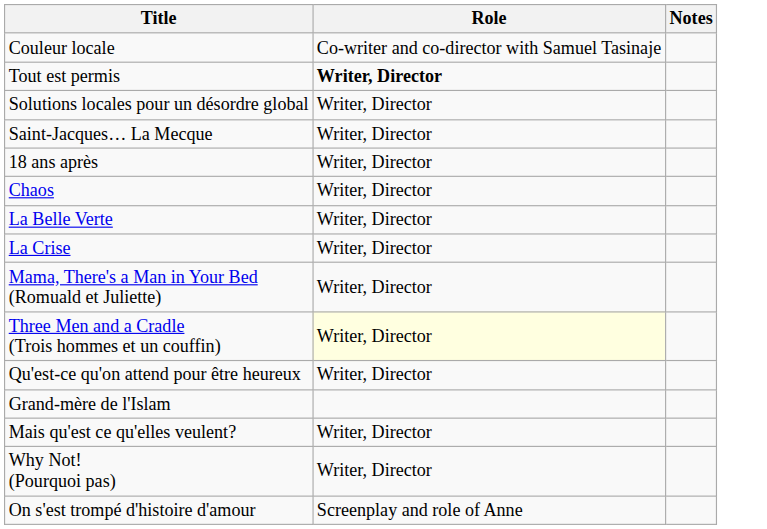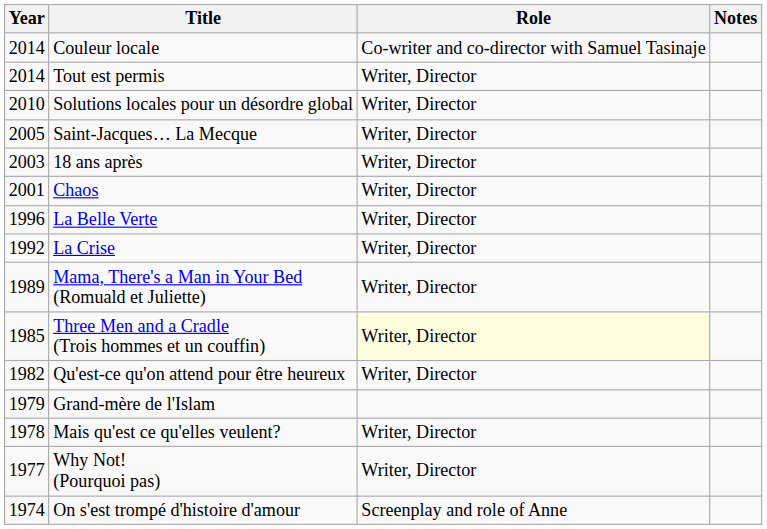 <table class="wikitable">
 <tr>
+<th>Year</th>
 <th>Title</th>
 <th>Role</th>
 <th>Notes</th>
 </tr>
 <tr>
+<td>2014</td>
 <td>Couleur locale</td>
 <td>Co-writer and co-director with Samuel Tasinaje</td>
 <td></td>
 </tr>
 <tr>
+<td>2014</td>
 <td>Tout est permis</td>
-<td><strong>Writer, Director</strong></td>
+<td>Writer, Director</td>
 <td></td>
 </tr>
 <tr>
+<td>2010</td>
 <td>Solutions locales pour un désordre global</td>
 <td>Writer, Director</td>
 <td></td>
 </tr>
 <tr>
+<td>2005</td>
 <td>Saint-Jacques… La Mecque</td>
 <td>Writer, Director</td>
 <td></td>
 </tr>
 <tr>
+<td>2003</td>
 <td>18 ans après</td>
 <td>Writer, Director</td>
 <td></td>
 </tr>
 <tr>
+<td>2001</td>
 <td><a href='#'>Chaos</a></td>
 <td>Writer, Director</td>
 <td></td>
 </tr>
 <tr>
+<td>1996</td>
 <td><a href='#'>La Belle Verte</a></td>
 <td>Writer, Director</td>
 <td></td>
 </tr>
 <tr>
+<td>1992</td>
 <td><a href='#'>La Crise</a></td>
 <td>Writer, Director</td>
 <td></td>
 </tr>
 <tr>
+<td>1989</td>
 <td><a href='#'>Mama, There's a Man in Your Bed</a><br>(Romuald et Juliette)</td>
 <td>Writer, Director</td>
 <td></td>
 </tr>
 <tr>
+<td>1985</td>
 <td><a href='#'>Three Men and a Cradle</a><br>(Trois hommes et un couffin)</td>
 <td style="background: lightyellow;">Writer, Director</td>
 <td></td>
 </tr>
 <tr>
+<td>1982</td>
 <td>Qu'est-ce qu'on attend pour être heureux</td>
 <td>Writer, Director</td>
 <td></td>
 </tr>
 <tr>
+<td>1979</td>
 <td>Grand-mère de l'Islam</td>
 <td></td>
 <td></td>
 </tr>
 <tr>
+<td>1978</td>
 <td>Mais qu'est ce qu'elles veulent?</td>
 <td>Writer, Director</td>
 <td></td>
 </tr>
 <tr>
+<td>1977</td>
 <td>Why Not!<br>(Pourquoi pas)</td>
 <td>Writer, Director</td>
 <td></td>
 </tr>
 <tr>
+<td>1974</td>
 <td>On s'est trompé d'histoire d'amour</td>
 <td>Screenplay and role of Anne</td>
 <td></td>
 </tr>
 </table>
